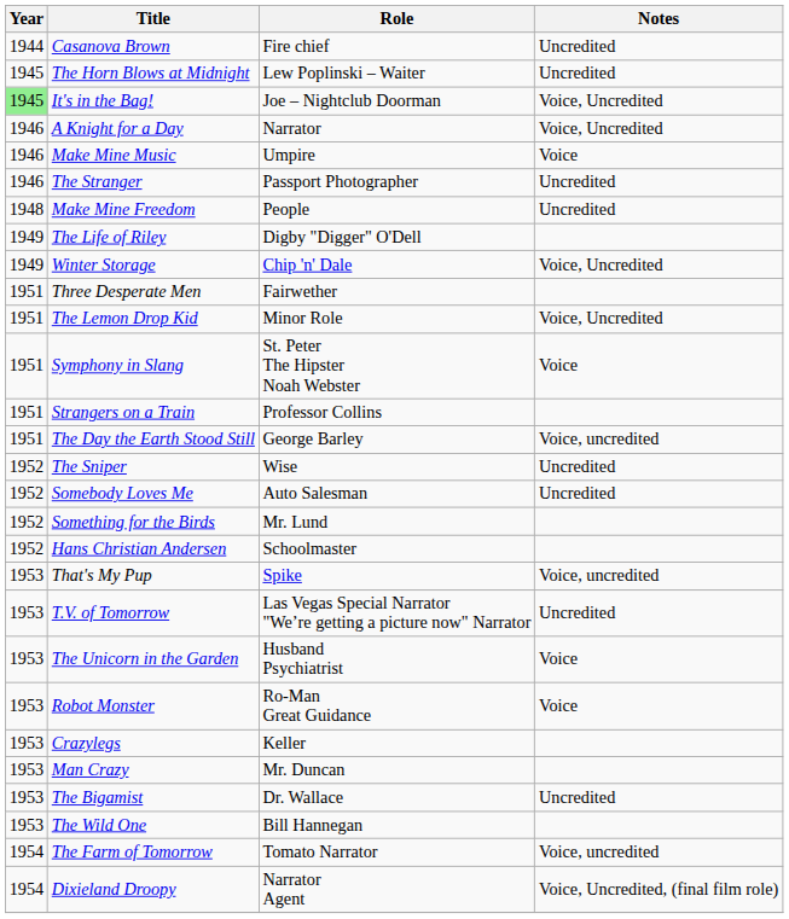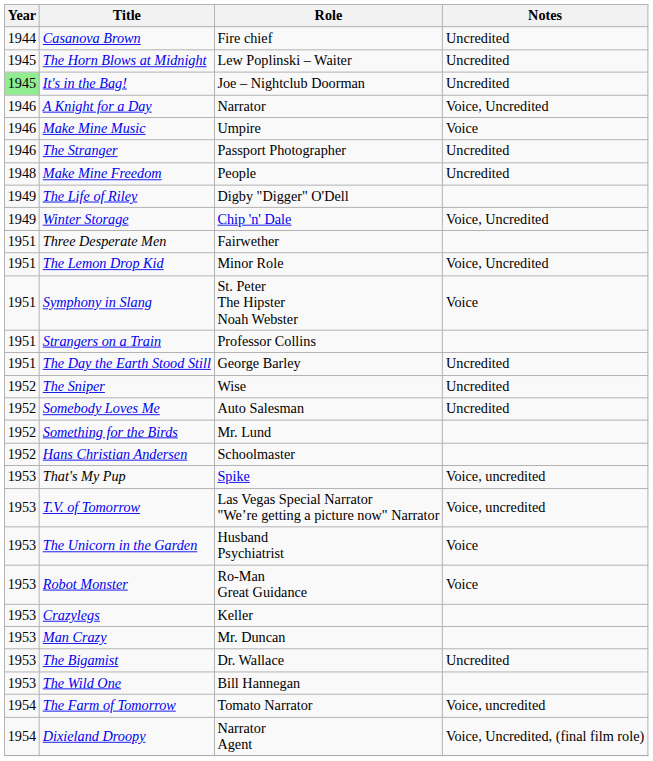 <table class="wikitable">
 <tr>
 <th>Year</th>
 <th>Title</th>
 <th>Role</th>
 <th>Notes</th>
 </tr>
 <tr>
 <td>1944</td>
 <td><em><a href='#'>Casanova Brown</a></em></td>
 <td>Fire chief</td>
 <td>Uncredited</td>
 </tr>
 <tr>
 <td>1945</td>
 <td><em><a href='#'>The Horn Blows at Midnight</a></em></td>
 <td>Lew Poplinski – Waiter</td>
 <td>Uncredited</td>
 </tr>
 <tr>
 <td style="background: lightgreen;">1945</td>
 <td><em><a href='#'>It's in the Bag!</a></em></td>
 <td>Joe – Nightclub Doorman</td>
-<td>Voice, Uncredited</td>
+<td>Uncredited</td>
 </tr>
 <tr>
 <td>1946</td>
 <td><em><a href='#'>A Knight for a Day</a></em></td>
 <td>Narrator</td>
 <td>Voice, Uncredited</td>
 </tr>
 <tr>
 <td>1946</td>
 <td><em><a href='#'>Make Mine Music</a></em></td>
 <td>Umpire</td>
 <td>Voice</td>
 </tr>
 <tr>
 <td>1946</td>
 <td><em><a href='#'>The Stranger</a></em></td>
 <td>Passport Photographer</td>
 <td>Uncredited</td>
 </tr>
 <tr>
 <td>1948</td>
 <td><em><a href='#'>Make Mine Freedom</a></em></td>
 <td>People</td>
 <td>Uncredited</td>
 </tr>
 <tr>
 <td>1949</td>
 <td><em><a href='#'>The Life of Riley</a></em></td>
 <td>Digby "Digger" O'Dell</td>
 <td></td>
 </tr>
 <tr>
 <td>1949</td>
 <td><em><a href='#'>Winter Storage</a></em></td>
 <td><a href='#'>Chip 'n' Dale</a></td>
 <td>Voice, Uncredited</td>
 </tr>
 <tr>
 <td>1951</td>
 <td><em>Three Desperate Men</em></td>
 <td>Fairwether</td>
 <td></td>
 </tr>
 <tr>
 <td>1951</td>
 <td><em><a href='#'>The Lemon Drop Kid</a></em></td>
 <td>Minor Role</td>
 <td>Voice, Uncredited</td>
 </tr>
 <tr>
 <td>1951</td>
 <td><em><a href='#'>Symphony in Slang</a></em></td>
 <td>St. Peter<br>The Hipster<br>Noah Webster</td>
 <td>Voice</td>
 </tr>
 <tr>
 <td>1951</td>
 <td><em><a href='#'>Strangers on a Train</a></em></td>
 <td>Professor Collins</td>
 <td></td>
 </tr>
 <tr>
 <td>1951</td>
 <td><em><a href='#'>The Day the Earth Stood Still</a></em></td>
 <td>George Barley</td>
-<td>Voice, uncredited</td>
+<td>Uncredited</td>
 </tr>
 <tr>
 <td>1952</td>
 <td><em><a href='#'>The Sniper</a></em></td>
 <td>Wise</td>
 <td>Uncredited</td>
 </tr>
 <tr>
 <td>1952</td>
 <td><em><a href='#'>Somebody Loves Me</a></em></td>
 <td>Auto Salesman</td>
 <td>Uncredited</td>
 </tr>
 <tr>
 <td>1952</td>
 <td><em><a href='#'>Something for the Birds</a></em></td>
 <td>Mr. Lund</td>
 <td></td>
 </tr>
 <tr>
 <td>1952</td>
 <td><em><a href='#'>Hans Christian Andersen</a></em></td>
 <td>Schoolmaster</td>
 <td></td>
 </tr>
 <tr>
 <td>1953</td>
 <td><em>That's My Pup</em></td>
 <td><a href='#'>Spike</a></td>
 <td>Voice, uncredited</td>
 </tr>
 <tr>
 <td>1953</td>
 <td><em><a href='#'>T.V. of Tomorrow</a></em></td>
 <td>Las Vegas Special Narrator<br>"We’re getting a picture now" Narrator</td>
-<td>Uncredited</td>
+<td>Voice, uncredited</td>
 </tr>
 <tr>
 <td>1953</td>
 <td><em><a href='#'>The Unicorn in the Garden</a></em></td>
 <td>Husband<br>Psychiatrist</td>
 <td>Voice</td>
 </tr>
 <tr>
 <td>1953</td>
 <td><em><a href='#'>Robot Monster</a></em></td>
 <td>Ro-Man<br>Great Guidance</td>
 <td>Voice</td>
 </tr>
 <tr>
 <td>1953</td>
 <td><em><a href='#'>Crazylegs</a></em></td>
 <td>Keller</td>
 <td></td>
 </tr>
 <tr>
 <td>1953</td>
 <td><em><a href='#'>Man Crazy</a></em></td>
 <td>Mr. Duncan</td>
 <td></td>
 </tr>
 <tr>
 <td>1953</td>
 <td><em><a href='#'>The Bigamist</a></em></td>
 <td>Dr. Wallace</td>
 <td>Uncredited</td>
 </tr>
 <tr>
 <td>1953</td>
 <td><em><a href='#'>The Wild One</a></em></td>
 <td>Bill Hannegan</td>
 <td></td>
 </tr>
 <tr>
 <td>1954</td>
 <td><em><a href='#'>The Farm of Tomorrow</a></em></td>
 <td>Tomato Narrator</td>
 <td>Voice, uncredited</td>
 </tr>
 <tr>
 <td>1954</td>
 <td><em><a href='#'>Dixieland Droopy</a></em></td>
 <td>Narrator<br>Agent</td>
 <td>Voice, Uncredited, (final film role)</td>
 </tr>
 <tr>
 </tr>
 </table>
